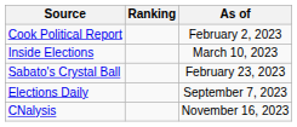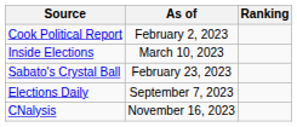 <table class="wikitable" style="text-align:center">
 <tr>
 <th>Source</th>
+<th>As of</th>
 <th>Ranking</th>
-<th>As of</th>
 </tr>
 <tr>
 <td align=left><a href='#'>Cook Political Report</a></td>
+<td>February 2, 2023</td>
 <td></td>
-<td>February 2, 2023</td>
 </tr>
 <tr>
 <td align=left><a href='#'>Inside Elections</a></td>
+<td>March 10, 2023</td>
 <td></td>
-<td>March 10, 2023</td>
 </tr>
 <tr>
 <td align=left><a href='#'>Sabato's Crystal Ball</a></td>
+<td>February 23, 2023</td>
 <td></td>
-<td>February 23, 2023</td>
 </tr>
 <tr>
 <td align=left><a href='#'>Elections Daily</a></td>
+<td>September 7, 2023</td>
 <td></td>
-<td>September 7, 2023</td>
 </tr>
 <tr>
 <td align=left><a href='#'>CNalysis</a></td>
+<td>November 16, 2023</td>
 <td></td>
-<td>November 16, 2023</td>
 </tr>
 </table>
